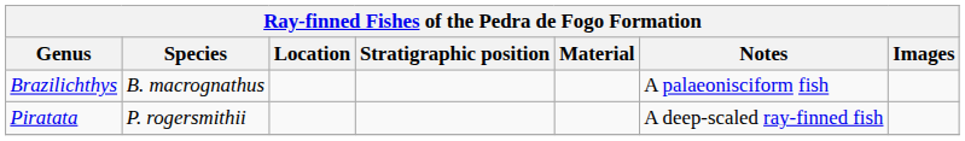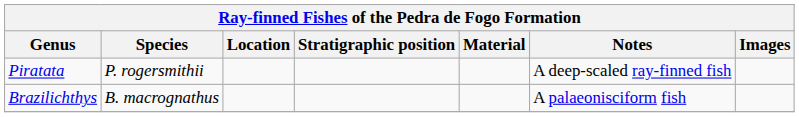 <table class="wikitable" align="center">
 <tr>
 <th colspan="7" align="center"><a href='#'>Ray-finned Fishes</a> of the Pedra de Fogo Formation</th>
 </tr>
 <tr>
 <th>Genus</th>
 <th>Species</th>
 <th>Location</th>
 <th>Stratigraphic position</th>
 <th>Material</th>
 <th>Notes</th>
 <th>Images</th>
 </tr>
 <tr>
+<td><em><a href='#'>Piratata</a></em></td>
+<td><em>P. rogersmithii</em></td>
+<td></td>
+<td></td>
+<td></td>
+<td>A deep-scaled <a href='#'>ray-finned fish</a></td>
+<td></td>
+</tr>
+<tr>
 <td><em><a href='#'>Brazilichthys</a></em></td>
 <td><em>B. macrognathus</em></td>
 <td></td>
 <td></td>
 <td></td>
 <td>A <a href='#'>palaeonisciform</a> <a href='#'>fish</a></td>
 <td></td>
 </tr>
 <tr>
-<td><em><a href='#'>Piratata</a></em></td>
-<td><em>P. rogersmithii</em></td>
-<td></td>
-<td></td>
-<td></td>
-<td>A deep-scaled <a href='#'>ray-finned fish</a></td>
-<td></td>
-</tr>
-<tr>
 </tr>
 </table>
